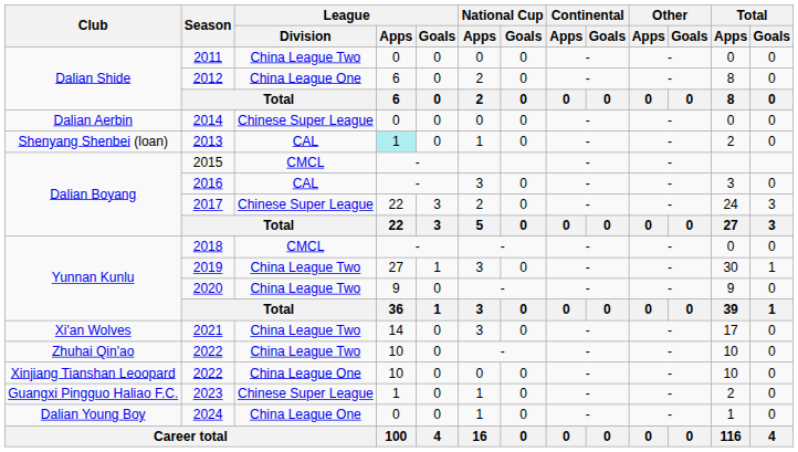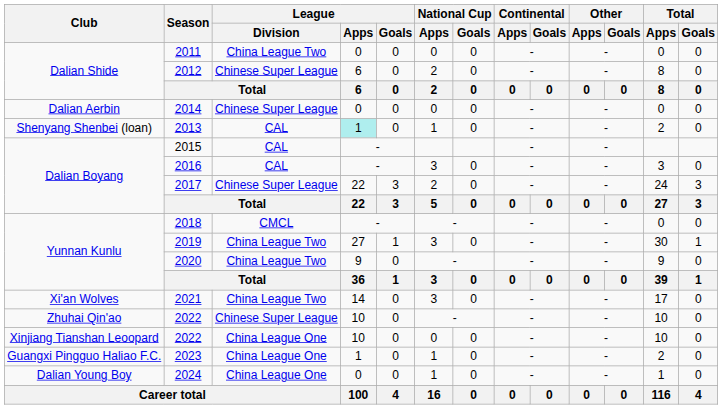 <table class="wikitable" style="text-align: center">
 <tr>
 <th rowspan="2">Club</th>
 <th rowspan="2">Season</th>
 <th colspan="3">League</th>
 <th colspan="2">National Cup</th>
 <th colspan="2">Continental</th>
 <th colspan="2">Other</th>
 <th colspan="2">Total</th>
 </tr>
 <tr>
 <th>Division</th>
 <th>Apps</th>
 <th>Goals</th>
 <th>Apps</th>
 <th>Goals</th>
 <th>Apps</th>
 <th>Goals</th>
 <th>Apps</th>
 <th>Goals</th>
 <th>Apps</th>
 <th>Goals</th>
 </tr>
 <tr>
 <td rowspan=3><a href='#'>Dalian Shide</a></td>
 <td><a href='#'>2011</a></td>
 <td><a href='#'>China League Two</a></td>
 <td>0</td>
 <td>0</td>
 <td>0</td>
 <td>0</td>
 <td colspan="2">-</td>
 <td colspan="2">-</td>
 <td>0</td>
 <td>0</td>
 </tr>
 <tr>
 <td><a href='#'>2012</a></td>
-<td><a href='#'>China League One</a></td>
+<td><a href='#'>Chinese Super League</a></td>
 <td>6</td>
 <td>0</td>
 <td>2</td>
 <td>0</td>
 <td colspan="2">-</td>
 <td colspan="2">-</td>
 <td>8</td>
 <td>0</td>
 </tr>
 <tr>
 <th colspan=2>Total</th>
 <th>6</th>
 <th>0</th>
 <th>2</th>
 <th>0</th>
 <th>0</th>
 <th>0</th>
 <th>0</th>
 <th>0</th>
 <th>8</th>
 <th>0</th>
 </tr>
 <tr>
 <td><a href='#'>Dalian Aerbin</a></td>
 <td><a href='#'>2014</a></td>
 <td><a href='#'>Chinese Super League</a></td>
 <td>0</td>
 <td>0</td>
 <td>0</td>
 <td>0</td>
 <td colspan="2">-</td>
 <td colspan="2">-</td>
 <td>0</td>
 <td>0</td>
 </tr>
 <tr>
 <td><a href='#'>Shenyang Shenbei</a> (loan)</td>
 <td><a href='#'>2013</a></td>
 <td><a href='#'>CAL</a></td>
 <td style="background: paleturquoise;">1</td>
 <td>0</td>
 <td>1</td>
 <td>0</td>
 <td colspan="2">-</td>
 <td colspan="2">-</td>
 <td>2</td>
 <td>0</td>
 </tr>
 <tr>
 <td rowspan=4><a href='#'>Dalian Boyang</a></td>
 <td>2015</td>
-<td><a href='#'>CMCL</a></td>
+<td><a href='#'>CAL</a></td>
 <td colspan="2">-</td>
 <td></td>
 <td></td>
 <td colspan="2">-</td>
 <td colspan="2">-</td>
 <td></td>
 <td></td>
 </tr>
 <tr>
 <td><a href='#'>2016</a></td>
 <td><a href='#'>CAL</a></td>
 <td colspan="2">-</td>
 <td>3</td>
 <td>0</td>
 <td colspan="2">-</td>
 <td colspan="2">-</td>
 <td>3</td>
 <td>0</td>
 </tr>
 <tr>
 <td><a href='#'>2017</a></td>
 <td><a href='#'>Chinese Super League</a></td>
 <td>22</td>
 <td>3</td>
 <td>2</td>
 <td>0</td>
 <td colspan="2">-</td>
 <td colspan="2">-</td>
 <td>24</td>
 <td>3</td>
 </tr>
 <tr>
 <th colspan=2>Total</th>
 <th>22</th>
 <th>3</th>
 <th>5</th>
 <th>0</th>
 <th>0</th>
 <th>0</th>
 <th>0</th>
 <th>0</th>
 <th>27</th>
 <th>3</th>
 </tr>
 <tr>
 <td rowspan=4><a href='#'>Yunnan Kunlu</a></td>
 <td><a href='#'>2018</a></td>
 <td><a href='#'>CMCL</a></td>
 <td colspan="2">-</td>
 <td colspan="2">-</td>
 <td colspan="2">-</td>
 <td colspan="2">-</td>
 <td>0</td>
 <td>0</td>
 </tr>
 <tr>
 <td><a href='#'>2019</a></td>
 <td><a href='#'>China League Two</a></td>
 <td>27</td>
 <td>1</td>
 <td>3</td>
 <td>0</td>
 <td colspan="2">-</td>
 <td colspan="2">-</td>
 <td>30</td>
 <td>1</td>
 </tr>
 <tr>
 <td><a href='#'>2020</a></td>
 <td><a href='#'>China League Two</a></td>
 <td>9</td>
 <td>0</td>
 <td colspan="2">-</td>
 <td colspan="2">-</td>
 <td colspan="2">-</td>
 <td>9</td>
 <td>0</td>
 </tr>
 <tr>
 <th colspan=2>Total</th>
 <th>36</th>
 <th>1</th>
 <th>3</th>
 <th>0</th>
 <th>0</th>
 <th>0</th>
 <th>0</th>
 <th>0</th>
 <th>39</th>
 <th>1</th>
 </tr>
 <tr>
 <td><a href='#'>Xi'an Wolves</a></td>
 <td><a href='#'>2021</a></td>
 <td><a href='#'>China League Two</a></td>
 <td>14</td>
 <td>0</td>
 <td>3</td>
 <td>0</td>
 <td colspan="2">-</td>
 <td colspan="2">-</td>
 <td>17</td>
 <td>0</td>
 </tr>
 <tr>
 <td><a href='#'>Zhuhai Qin'ao</a></td>
 <td><a href='#'>2022</a></td>
-<td><a href='#'>China League Two</a></td>
+<td><a href='#'>Chinese Super League</a></td>
 <td>10</td>
 <td>0</td>
 <td colspan="2">-</td>
 <td colspan="2">-</td>
 <td colspan="2">-</td>
 <td>10</td>
 <td>0</td>
 </tr>
 <tr>
 <td><a href='#'>Xinjiang Tianshan Leoopard</a></td>
 <td><a href='#'>2022</a></td>
 <td><a href='#'>China League One</a></td>
 <td>10</td>
 <td>0</td>
 <td>0</td>
 <td>0</td>
 <td colspan="2">-</td>
 <td colspan="2">-</td>
 <td>10</td>
 <td>0</td>
 </tr>
 <tr>
 <td><a href='#'>Guangxi Pingguo Haliao F.C.</a></td>
 <td><a href='#'>2023</a></td>
-<td><a href='#'>Chinese Super League</a></td>
+<td><a href='#'>China League One</a></td>
 <td>1</td>
 <td>0</td>
 <td>1</td>
 <td>0</td>
 <td colspan="2">-</td>
 <td colspan="2">-</td>
 <td>2</td>
 <td>0</td>
 </tr>
 <tr>
 <td><a href='#'>Dalian Young Boy</a></td>
 <td><a href='#'>2024</a></td>
 <td><a href='#'>China League One</a></td>
 <td>0</td>
 <td>0</td>
 <td>1</td>
 <td>0</td>
 <td colspan="2">-</td>
 <td colspan="2">-</td>
 <td>1</td>
 <td>0</td>
 </tr>
 <tr>
 <th colspan=3>Career total</th>
 <th>100</th>
 <th>4</th>
 <th>16</th>
 <th>0</th>
 <th>0</th>
 <th>0</th>
 <th>0</th>
 <th>0</th>
 <th>116</th>
 <th>4</th>
 </tr>
 </table>
